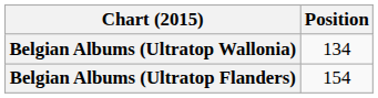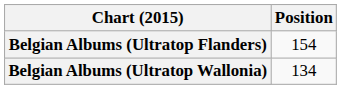 <table class="wikitable sortable plainrowheaders" style="text-align:center">
 <tr>
 <th scope="col">Chart (2015)</th>
 <th scope="col">Position</th>
 </tr>
 <tr>
+<th scope="row">Belgian Albums (Ultratop Flanders)</th>
+<td>154</td>
+</tr>
+<tr>
 <th scope="row">Belgian Albums (Ultratop Wallonia)</th>
 <td>134</td>
 </tr>
-<tr>
-<th scope="row">Belgian Albums (Ultratop Flanders)</th>
-<td>154</td>
-</tr>
 </table>
